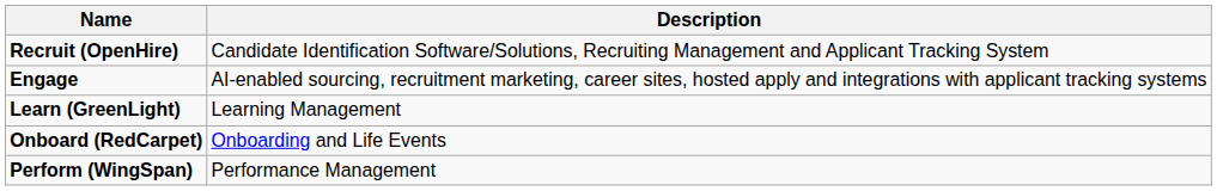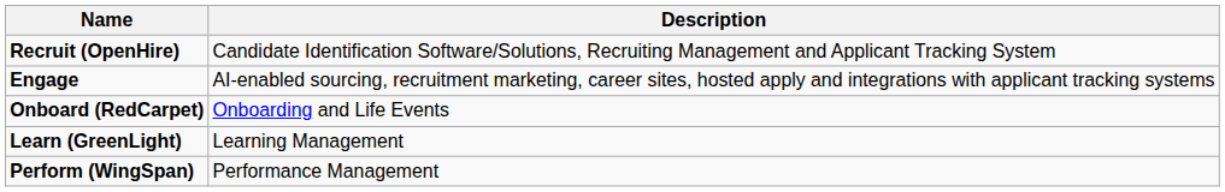 <table class="wikitable">
 <tr>
 <th>Name</th>
 <th>Description</th>
 </tr>
 <tr>
 <td><strong>Recruit (OpenHire)</strong></td>
 <td>Candidate Identification Software/Solutions, Recruiting Management and Applicant Tracking System</td>
 </tr>
 <tr>
 <td><strong>Engage</strong></td>
 <td>AI-enabled sourcing, recruitment marketing, career sites, hosted apply and integrations with applicant tracking systems</td>
 </tr>
 <tr>
+<td><strong>Onboard (RedCarpet)</strong></td>
+<td><a href='#'>Onboarding</a> and Life Events</td>
+</tr>
+<tr>
 <td><strong>Learn (GreenLight)</strong></td>
 <td>Learning Management</td>
-</tr>
-<tr>
-<td><strong>Onboard (RedCarpet)</strong></td>
-<td><a href='#'>Onboarding</a> and Life Events</td>
 </tr>
 <tr>
 <td><strong>Perform (WingSpan)</strong></td>
 <td>Performance Management</td>
 </tr>
 </table>
